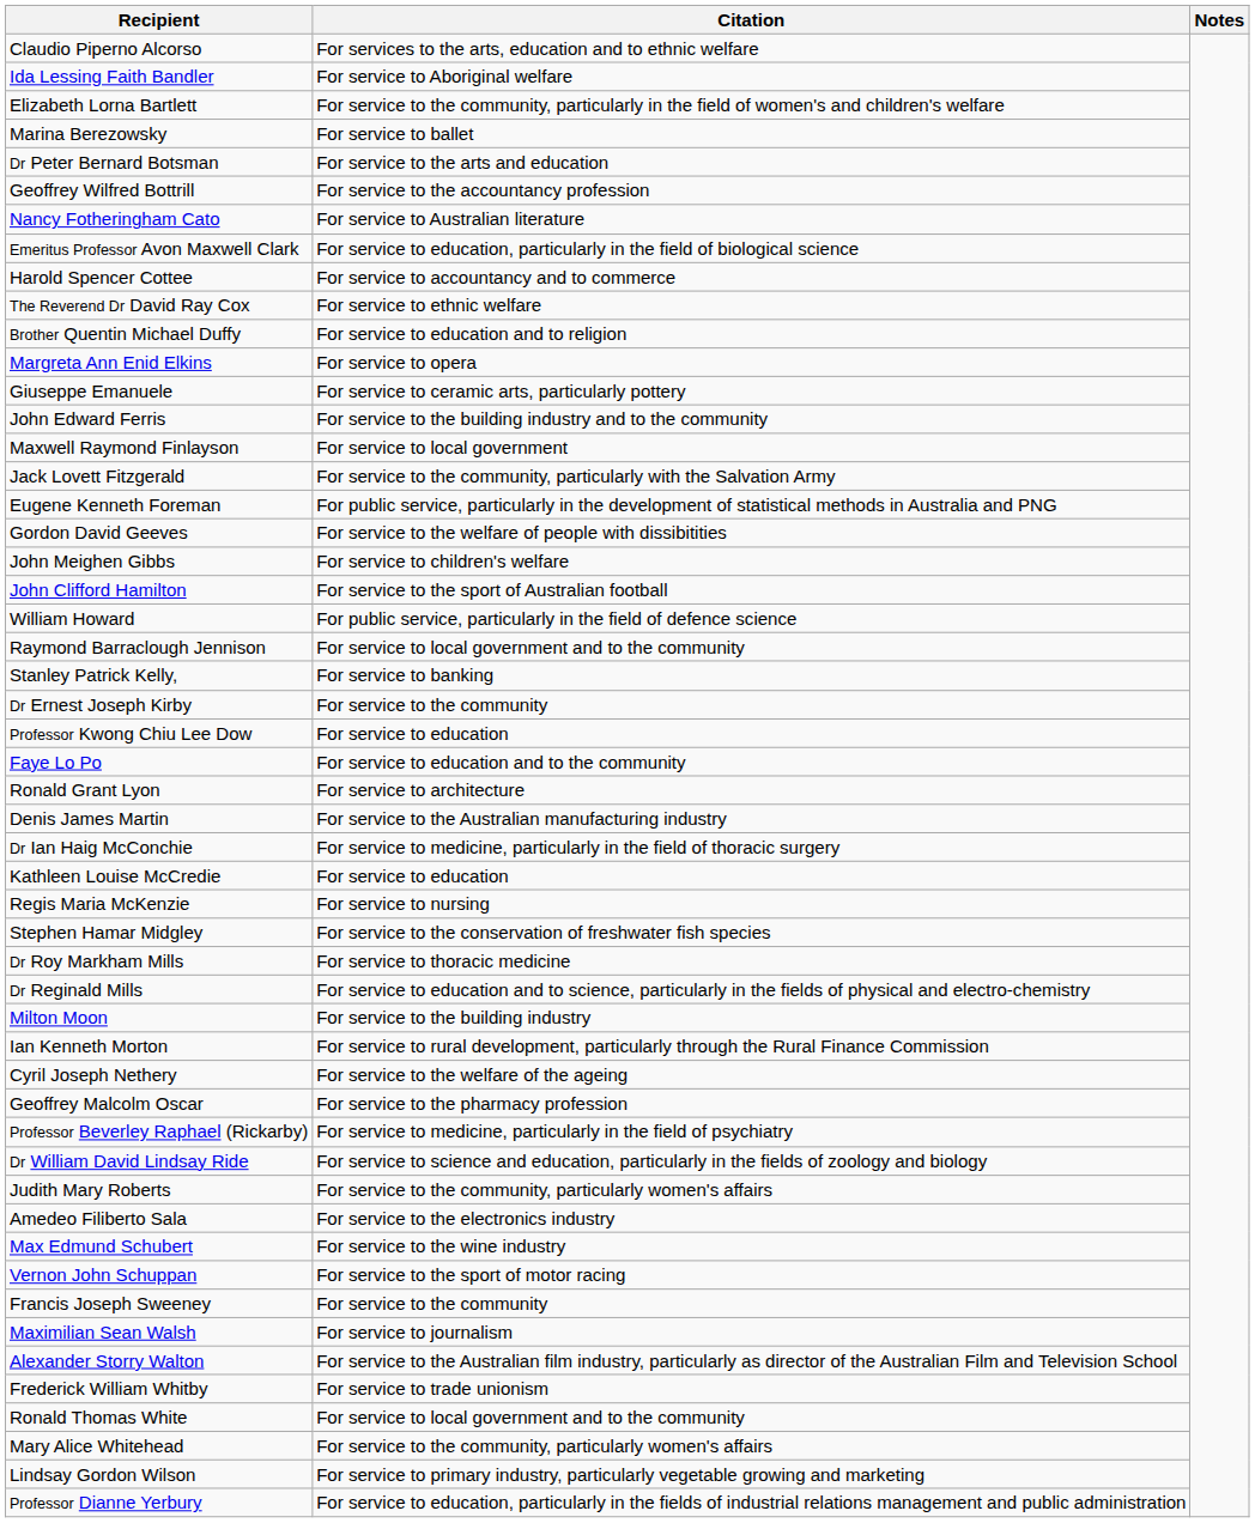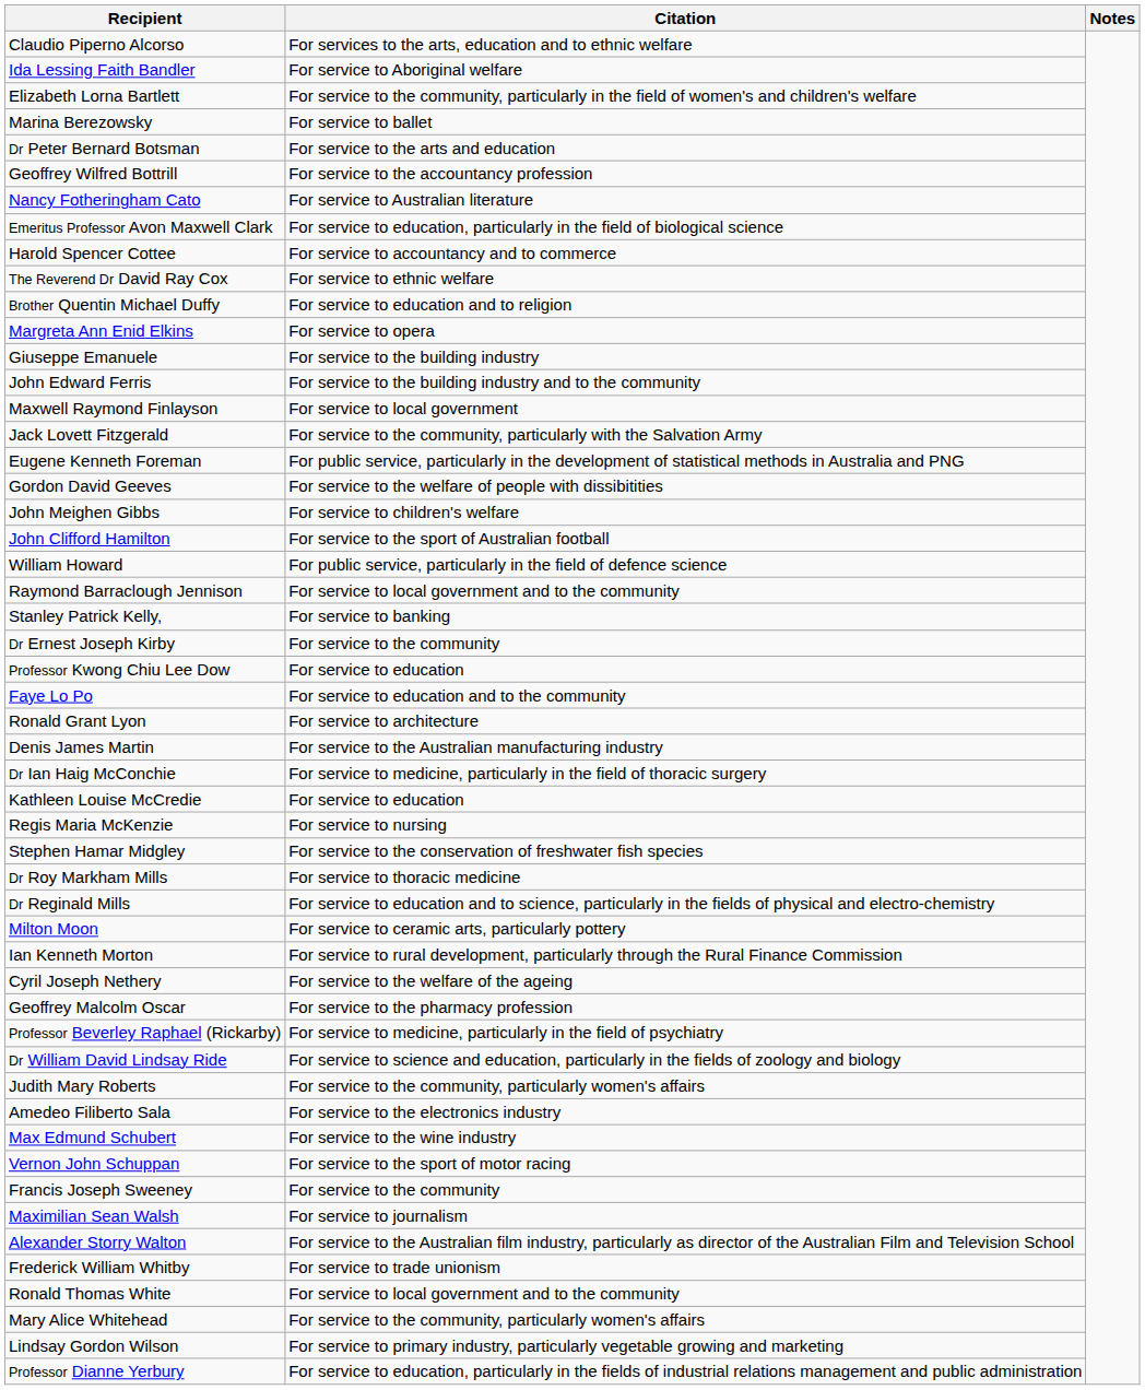 <table class="wikitable" style="font-size:95%;">
 <tr>
 <th>Recipient</th>
 <th>Citation</th>
 <th>Notes</th>
 </tr>
 <tr>
 <td>Claudio Piperno Alcorso</td>
 <td>For services to the arts, education and to ethnic welfare</td>
 <td rowspan="52"></td>
 </tr>
 <tr>
 <td><a href='#'>Ida Lessing Faith Bandler</a></td>
 <td>For service to Aboriginal welfare</td>
 </tr>
 <tr>
 <td>Elizabeth Lorna Bartlett</td>
 <td>For service to the community, particularly in the field of women's and children's welfare</td>
 </tr>
 <tr>
 <td>Marina Berezowsky</td>
 <td>For service to ballet</td>
 </tr>
 <tr>
 <td><small>Dr</small> Peter Bernard Botsman</td>
 <td>For service to the arts and education</td>
 </tr>
 <tr>
 <td>Geoffrey Wilfred Bottrill</td>
 <td>For service to the accountancy profession</td>
 </tr>
 <tr>
 <td><a href='#'>Nancy Fotheringham Cato</a></td>
 <td>For service to Australian literature</td>
 </tr>
 <tr>
 <td><small>Emeritus Professor</small> Avon Maxwell Clark</td>
 <td>For service to education, particularly in the field of biological science</td>
 </tr>
 <tr>
 <td>Harold Spencer Cottee</td>
 <td>For service to accountancy and to commerce</td>
 </tr>
 <tr>
 <td><small>The Reverend Dr</small> David Ray Cox</td>
 <td>For service to ethnic welfare</td>
 </tr>
 <tr>
 <td><small>Brother</small> Quentin Michael Duffy</td>
 <td>For service to education and to religion</td>
 </tr>
 <tr>
 <td><a href='#'>Margreta Ann Enid Elkins</a></td>
 <td>For service to opera</td>
 </tr>
 <tr>
 <td>Giuseppe Emanuele</td>
-<td>For service to ceramic arts, particularly pottery</td>
+<td>For service to the building industry</td>
 </tr>
 <tr>
 <td>John Edward Ferris</td>
 <td>For service to the building industry and to the community</td>
 </tr>
 <tr>
 <td>Maxwell Raymond Finlayson</td>
 <td>For service to local government</td>
 </tr>
 <tr>
 <td>Jack Lovett Fitzgerald</td>
 <td>For service to the community, particularly with the Salvation Army</td>
 </tr>
 <tr>
 <td>Eugene Kenneth Foreman</td>
 <td>For public service, particularly in the development of statistical methods in Australia and PNG</td>
 </tr>
 <tr>
 <td>Gordon David Geeves</td>
 <td>For service to the welfare of people with dissibitities</td>
 </tr>
 <tr>
 <td>John Meighen Gibbs</td>
 <td>For service to children's welfare</td>
 </tr>
 <tr>
 <td><a href='#'>John Clifford Hamilton</a></td>
 <td>For service to the sport of Australian football</td>
 </tr>
 <tr>
 <td>William Howard</td>
 <td>For public service, particularly in the field of defence science</td>
 </tr>
 <tr>
 <td>Raymond Barraclough Jennison</td>
 <td>For service to local government and to the community</td>
 </tr>
 <tr>
 <td>Stanley Patrick Kelly, </td>
 <td>For service to banking</td>
 </tr>
 <tr>
 <td><small>Dr</small> Ernest Joseph Kirby</td>
 <td>For service to the community</td>
 </tr>
 <tr>
 <td><small>Professor</small> Kwong Chiu Lee Dow</td>
 <td>For service to education</td>
 </tr>
 <tr>
 <td><a href='#'>Faye Lo Po</a></td>
 <td>For service to education and to the community</td>
 </tr>
 <tr>
 <td>Ronald Grant Lyon</td>
 <td>For service to architecture</td>
 </tr>
 <tr>
 <td>Denis James Martin</td>
 <td>For service to the Australian manufacturing industry</td>
 </tr>
 <tr>
 <td><small>Dr</small> Ian Haig McConchie</td>
 <td>For service to medicine, particularly in the field of thoracic surgery</td>
 </tr>
 <tr>
 <td>Kathleen Louise McCredie</td>
 <td>For service to education</td>
 </tr>
 <tr>
 <td>Regis Maria McKenzie</td>
 <td>For service to nursing</td>
 </tr>
 <tr>
 <td>Stephen Hamar Midgley</td>
 <td>For service to the conservation of freshwater fish species</td>
 </tr>
 <tr>
 <td><small>Dr</small> Roy Markham Mills</td>
 <td>For service to thoracic medicine</td>
 </tr>
 <tr>
 <td><small>Dr</small> Reginald Mills</td>
 <td>For service to education and to science, particularly in the fields of physical and electro-chemistry</td>
 </tr>
 <tr>
 <td><a href='#'>Milton Moon</a></td>
-<td>For service to the building industry</td>
+<td>For service to ceramic arts, particularly pottery</td>
 </tr>
 <tr>
 <td>Ian Kenneth Morton</td>
 <td>For service to rural development, particularly through the Rural Finance Commission</td>
 </tr>
 <tr>
 <td>Cyril Joseph Nethery</td>
 <td>For service to the welfare of the ageing</td>
 </tr>
 <tr>
 <td>Geoffrey Malcolm Oscar</td>
 <td>For service to the pharmacy profession</td>
 </tr>
 <tr>
 <td><small>Professor</small> <a href='#'>Beverley Raphael</a> (Rickarby)</td>
 <td>For service to medicine, particularly in the field of psychiatry</td>
 </tr>
 <tr>
 <td><small>Dr</small> <a href='#'>William David Lindsay Ride</a></td>
 <td>For service to science and education, particularly in the fields of zoology and biology</td>
 </tr>
 <tr>
 <td>Judith Mary Roberts</td>
 <td>For service to the community, particularly women's affairs</td>
 </tr>
 <tr>
 <td>Amedeo Filiberto Sala</td>
 <td>For service to the electronics industry</td>
 </tr>
 <tr>
 <td><a href='#'>Max Edmund Schubert</a></td>
 <td>For service to the wine industry</td>
 </tr>
 <tr>
 <td><a href='#'>Vernon John Schuppan</a></td>
 <td>For service to the sport of motor racing</td>
 </tr>
 <tr>
 <td>Francis Joseph Sweeney</td>
 <td>For service to the community</td>
 </tr>
 <tr>
 <td><a href='#'>Maximilian Sean Walsh</a></td>
 <td>For service to journalism</td>
 </tr>
 <tr>
 <td><a href='#'>Alexander Storry Walton</a></td>
 <td>For service to the Australian film industry, particularly as director of the Australian Film and Television School</td>
 </tr>
 <tr>
 <td>Frederick William Whitby</td>
 <td>For service to trade unionism</td>
 </tr>
 <tr>
 <td>Ronald Thomas White</td>
 <td>For service to local government and to the community</td>
 </tr>
 <tr>
 <td>Mary Alice Whitehead</td>
 <td>For service to the community, particularly women's affairs</td>
 </tr>
 <tr>
 <td>Lindsay Gordon Wilson</td>
 <td>For service to primary industry, particularly vegetable growing and marketing</td>
 </tr>
 <tr>
 <td><small>Professor</small> <a href='#'>Dianne Yerbury</a></td>
 <td>For service to education, particularly in the fields of industrial relations management and public administration</td>
 </tr>
 </table>
